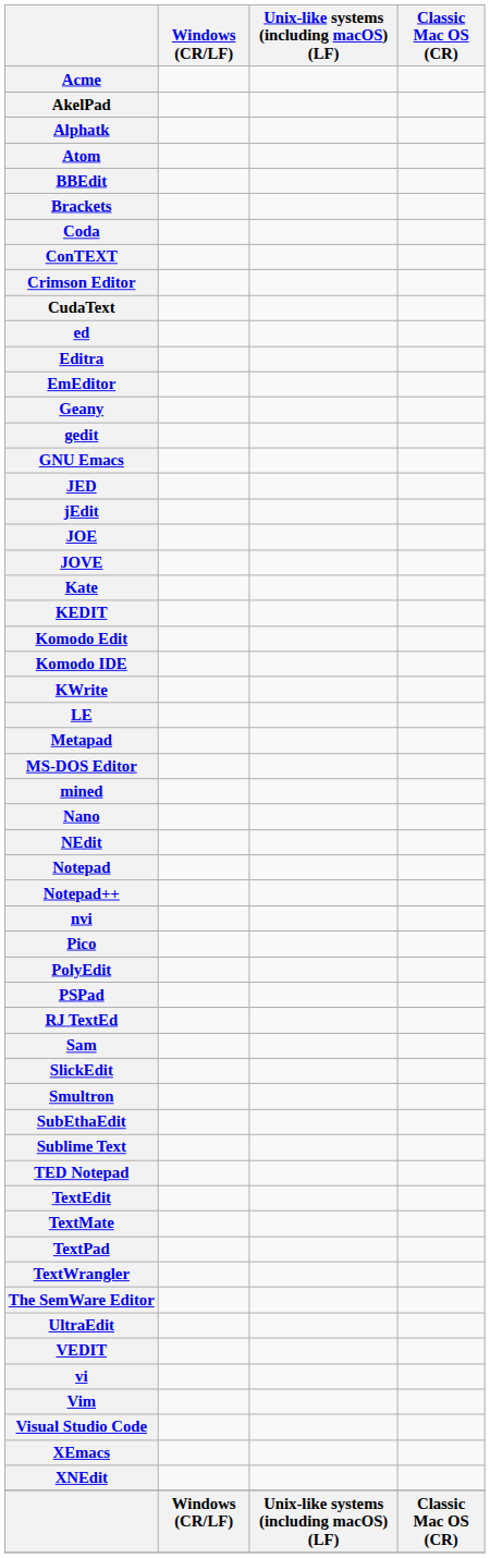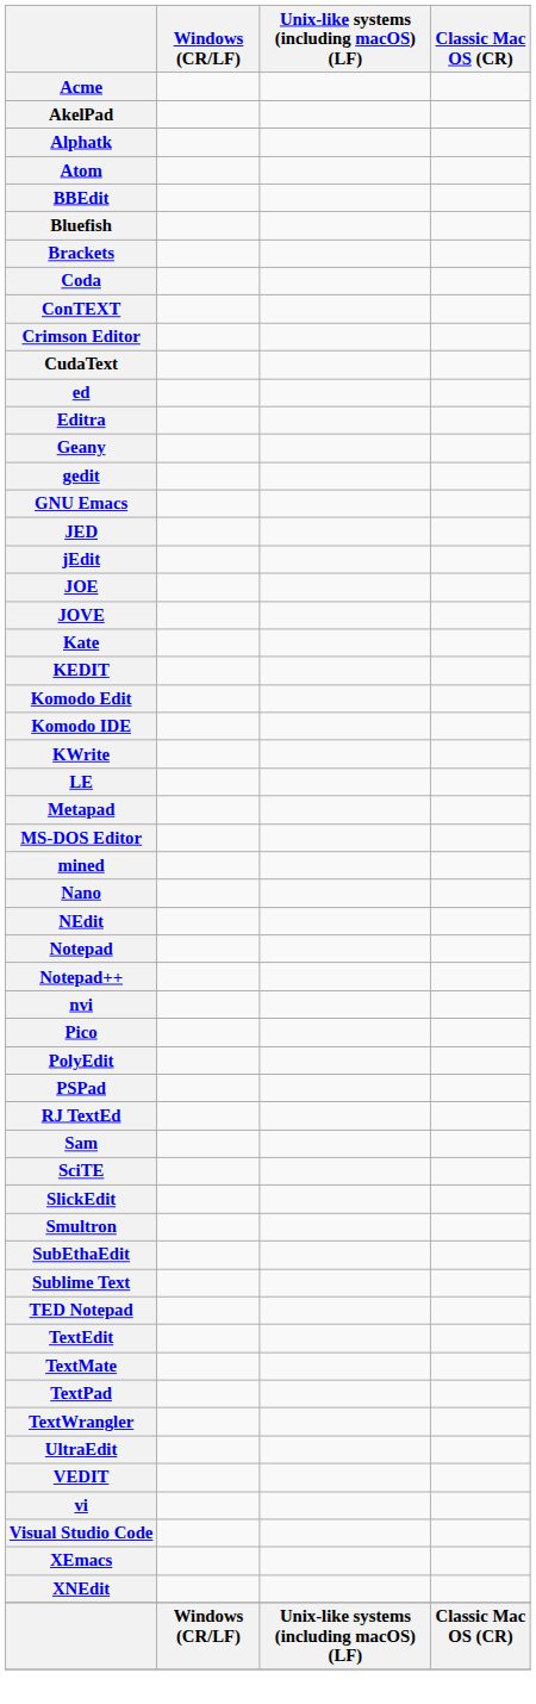 <table class="wikitable sortable" style="max-width: 30em; table-layout: fixed">
 <tr valign=bottom>
 <th></th>
 <th><a href='#'>Windows</a> (CR/LF)</th>
 <th><a href='#'>Unix-like</a> systems (including <a href='#'>macOS</a>) (LF)</th>
 <th><a href='#'>Classic Mac OS</a> (CR)</th>
 </tr>
 <tr>
 <th nowrap ><a href='#'>Acme</a></th>
 <td></td>
 <td></td>
 <td></td>
 </tr>
 <tr>
 <th nowrap >AkelPad</th>
 <td></td>
 <td></td>
 <td></td>
 </tr>
 <tr>
 <th nowrap ><a href='#'>Alphatk</a></th>
 <td></td>
 <td></td>
 <td></td>
 </tr>
 <tr>
 <th nowrap ><a href='#'>Atom</a></th>
 <td></td>
 <td></td>
 <td></td>
 </tr>
 <tr>
 <th nowrap ><a href='#'>BBEdit</a></th>
+<td></td>
+<td></td>
+<td></td>
+</tr>
+<tr>
+<th nowrap >Bluefish</th>
 <td></td>
 <td></td>
 <td></td>
 </tr>
 <tr>
 <th nowrap ><a href='#'>Brackets</a></th>
 <td></td>
 <td></td>
 <td></td>
 </tr>
 <tr>
 <th nowrap ><a href='#'>Coda</a></th>
 <td></td>
 <td></td>
 <td></td>
 </tr>
 <tr>
 <th nowrap ><a href='#'>ConTEXT</a></th>
 <td></td>
 <td></td>
 <td></td>
 </tr>
 <tr>
 <th nowrap ><a href='#'>Crimson Editor</a></th>
 <td></td>
 <td></td>
 <td></td>
 </tr>
 <tr>
 <th nowrap >CudaText</th>
 <td></td>
 <td></td>
 <td></td>
 </tr>
 <tr>
 <th nowrap ><a href='#'>ed</a></th>
 <td></td>
 <td></td>
 <td></td>
 </tr>
 <tr>
 <th nowrap ><a href='#'>Editra</a></th>
-<td></td>
-<td></td>
-<td></td>
-</tr>
-<tr>
-<th nowrap ><a href='#'>EmEditor</a></th>
 <td></td>
 <td></td>
 <td></td>
 </tr>
 <tr>
 <th nowrap ><a href='#'>Geany</a></th>
 <td></td>
 <td></td>
 <td></td>
 </tr>
 <tr>
 <th nowrap ><a href='#'>gedit</a></th>
 <td></td>
 <td></td>
 <td></td>
 </tr>
 <tr>
 <th nowrap ><a href='#'>GNU Emacs</a></th>
 <td></td>
 <td></td>
 <td></td>
 </tr>
 <tr>
 <th nowrap ><a href='#'>JED</a></th>
 <td></td>
 <td></td>
 <td></td>
 </tr>
 <tr>
 <th nowrap ><a href='#'>jEdit</a></th>
 <td></td>
 <td></td>
 <td></td>
 </tr>
 <tr>
 <th nowrap ><a href='#'>JOE</a></th>
 <td></td>
 <td></td>
 <td></td>
 </tr>
 <tr>
 <th nowrap ><a href='#'>JOVE</a></th>
 <td></td>
 <td></td>
 <td></td>
 </tr>
 <tr>
 <th nowrap ><a href='#'>Kate</a></th>
 <td></td>
 <td></td>
 <td></td>
 </tr>
 <tr>
 <th nowrap ><a href='#'>KEDIT</a></th>
 <td></td>
 <td></td>
 <td></td>
 </tr>
 <tr>
 <th nowrap ><a href='#'>Komodo Edit</a></th>
 <td></td>
 <td></td>
 <td></td>
 </tr>
 <tr>
 <th nowrap ><a href='#'>Komodo IDE</a></th>
 <td></td>
 <td></td>
 <td></td>
 </tr>
 <tr>
 <th nowrap ><a href='#'>KWrite</a></th>
 <td></td>
 <td></td>
 <td></td>
 </tr>
 <tr>
 <th nowrap ><a href='#'>LE</a></th>
 <td></td>
 <td></td>
 <td></td>
 </tr>
 <tr>
 <th nowrap ><a href='#'>Metapad</a></th>
 <td></td>
 <td></td>
 <td></td>
 </tr>
 <tr>
 <th nowrap ><a href='#'>MS-DOS Editor</a></th>
 <td></td>
 <td> </td>
 <td></td>
 </tr>
 <tr>
 <th nowrap ><a href='#'>mined</a></th>
 <td></td>
 <td></td>
 <td></td>
 </tr>
 <tr>
 <th nowrap ><a href='#'>Nano</a></th>
 <td></td>
 <td></td>
 <td></td>
 </tr>
 <tr>
 <th nowrap ><a href='#'>NEdit</a></th>
 <td></td>
 <td></td>
 <td></td>
 </tr>
 <tr>
 <th nowrap ><a href='#'>Notepad</a></th>
 <td></td>
 <td></td>
 <td></td>
 </tr>
 <tr>
 <th nowrap ><a href='#'>Notepad++</a></th>
 <td></td>
 <td></td>
 <td></td>
 </tr>
 <tr>
 <th nowrap ><a href='#'>nvi</a></th>
 <td></td>
 <td></td>
 <td></td>
 </tr>
 <tr>
 <th nowrap ><a href='#'>Pico</a></th>
 <td></td>
 <td></td>
 <td></td>
 </tr>
 <tr>
 <th nowrap ><a href='#'>PolyEdit</a></th>
 <td></td>
 <td></td>
 <td></td>
 </tr>
 <tr>
 <th nowrap ><a href='#'>PSPad</a></th>
 <td></td>
 <td></td>
 <td></td>
 </tr>
 <tr>
 <th nowrap ><a href='#'>RJ TextEd</a></th>
 <td></td>
 <td></td>
 <td></td>
 </tr>
 <tr>
 <th nowrap ><a href='#'>Sam</a></th>
 <td></td>
 <td></td>
 <td></td>
 </tr>
 <tr>
+<th nowrap ><a href='#'>SciTE</a></th>
+<td></td>
+<td></td>
+<td></td>
+</tr>
+<tr>
 <th nowrap ><a href='#'>SlickEdit</a></th>
 <td></td>
 <td></td>
 <td></td>
 </tr>
 <tr>
 <th nowrap ><a href='#'>Smultron</a></th>
 <td></td>
 <td></td>
 <td></td>
 </tr>
 <tr>
 <th nowrap ><a href='#'>SubEthaEdit</a></th>
 <td></td>
 <td></td>
 <td></td>
 </tr>
 <tr>
 <th nowrap ><a href='#'>Sublime Text</a></th>
 <td></td>
 <td></td>
 <td></td>
 </tr>
 <tr>
 <th nowrap ><a href='#'>TED Notepad</a></th>
 <td></td>
 <td></td>
 <td></td>
 </tr>
 <tr>
 <th nowrap ><a href='#'>TextEdit</a></th>
 <td></td>
 <td></td>
 <td></td>
 </tr>
 <tr>
 <th nowrap ><a href='#'>TextMate</a></th>
 <td></td>
 <td></td>
 <td></td>
 </tr>
 <tr>
 <th nowrap ><a href='#'>TextPad</a></th>
 <td></td>
 <td></td>
 <td></td>
 </tr>
 <tr>
 <th nowrap ><a href='#'>TextWrangler</a></th>
 <td></td>
 <td></td>
 <td></td>
 </tr>
 <tr>
-<th nowrap ><a href='#'>The SemWare Editor</a></th>
-<td></td>
-<td></td>
-<td></td>
-</tr>
-<tr>
 <th nowrap ><a href='#'>UltraEdit</a></th>
 <td></td>
 <td></td>
 <td></td>
 </tr>
 <tr>
 <th nowrap ><a href='#'>VEDIT</a></th>
 <td></td>
 <td></td>
 <td></td>
 </tr>
 <tr>
 <th nowrap ><a href='#'>vi</a></th>
-<td></td>
-<td></td>
-<td></td>
-</tr>
-<tr>
-<th nowrap ><a href='#'>Vim</a></th>
 <td></td>
 <td></td>
 <td></td>
 </tr>
 <tr>
 <th nowrap ><a href='#'>Visual Studio Code</a></th>
 <td></td>
 <td></td>
 <td></td>
 </tr>
 <tr>
 <th nowrap ><a href='#'>XEmacs</a></th>
 <td></td>
 <td></td>
 <td></td>
 </tr>
 <tr>
 <th nowrap ><a href='#'>XNEdit</a></th>
 <td></td>
 <td></td>
 <td></td>
 </tr>
 <tr>
 </tr>
 <tr valign=top>
 <th></th>
 <th>Windows (CR/LF)</th>
 <th>Unix-like systems (including macOS) (LF)</th>
 <th>Classic Mac OS (CR)</th>
 </tr>
 <tr>
 </tr>
 </table>
